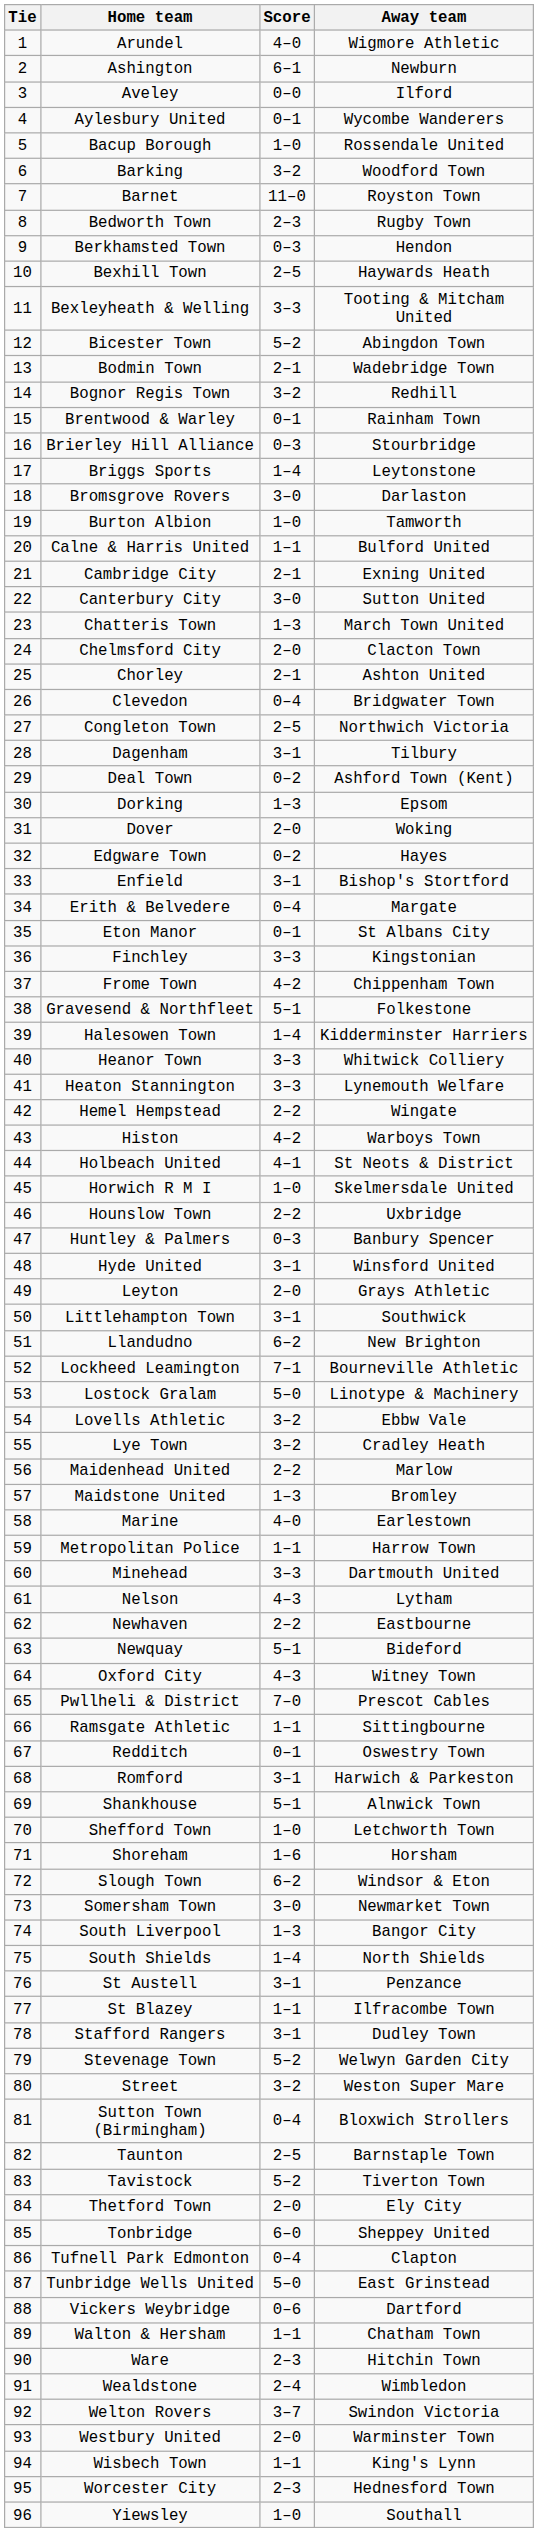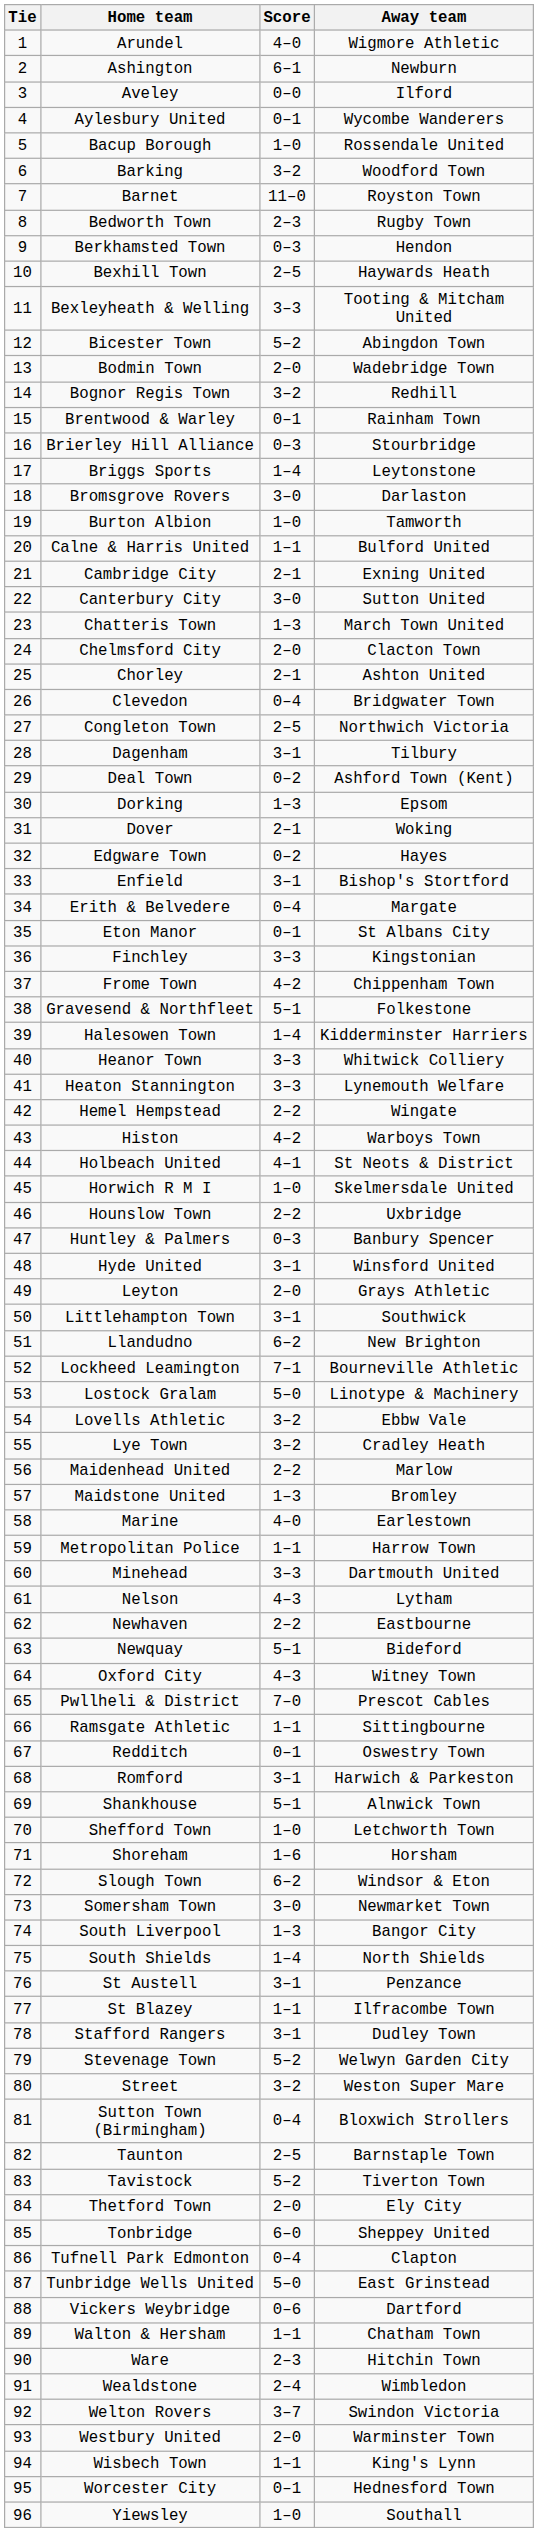 <table class="wikitable" style="text-align:center;">
 <tr>
 <th width=20>Tie</th>
 <th width=175>Home team</th>
 <th width=20>Score</th>
 <th width=175>Away team</th>
 </tr>
 <tr>
 <td>1</td>
 <td>Arundel</td>
 <td>4–0</td>
 <td>Wigmore Athletic</td>
 </tr>
 <tr>
 <td>2</td>
 <td>Ashington</td>
 <td>6–1</td>
 <td>Newburn</td>
 </tr>
 <tr>
 <td>3</td>
 <td>Aveley</td>
 <td>0–0</td>
 <td>Ilford</td>
 </tr>
 <tr>
 <td>4</td>
 <td>Aylesbury United</td>
 <td>0–1</td>
 <td>Wycombe Wanderers</td>
 </tr>
 <tr>
 <td>5</td>
 <td>Bacup Borough</td>
 <td>1–0</td>
 <td>Rossendale United</td>
 </tr>
 <tr>
 <td>6</td>
 <td>Barking</td>
 <td>3–2</td>
 <td>Woodford Town</td>
 </tr>
 <tr>
 <td>7</td>
 <td>Barnet</td>
 <td>11–0</td>
 <td>Royston Town</td>
 </tr>
 <tr>
 <td>8</td>
 <td>Bedworth Town</td>
 <td>2–3</td>
 <td>Rugby Town</td>
 </tr>
 <tr>
 <td>9</td>
 <td>Berkhamsted Town</td>
 <td>0–3</td>
 <td>Hendon</td>
 </tr>
 <tr>
 <td>10</td>
 <td>Bexhill Town</td>
 <td>2–5</td>
 <td>Haywards Heath</td>
 </tr>
 <tr>
 <td>11</td>
 <td>Bexleyheath & Welling</td>
 <td>3–3</td>
 <td>Tooting & Mitcham United</td>
 </tr>
 <tr>
 <td>12</td>
 <td>Bicester Town</td>
 <td>5–2</td>
 <td>Abingdon Town</td>
 </tr>
 <tr>
 <td>13</td>
 <td>Bodmin Town</td>
-<td>2–1</td>
+<td>2–0</td>
 <td>Wadebridge Town</td>
 </tr>
 <tr>
 <td>14</td>
 <td>Bognor Regis Town</td>
 <td>3–2</td>
 <td>Redhill</td>
 </tr>
 <tr>
 <td>15</td>
 <td>Brentwood & Warley</td>
 <td>0–1</td>
 <td>Rainham Town</td>
 </tr>
 <tr>
 <td>16</td>
 <td>Brierley Hill Alliance</td>
 <td>0–3</td>
 <td>Stourbridge</td>
 </tr>
 <tr>
 <td>17</td>
 <td>Briggs Sports</td>
 <td>1–4</td>
 <td>Leytonstone</td>
 </tr>
 <tr>
 <td>18</td>
 <td>Bromsgrove Rovers</td>
 <td>3–0</td>
 <td>Darlaston</td>
 </tr>
 <tr>
 <td>19</td>
 <td>Burton Albion</td>
 <td>1–0</td>
 <td>Tamworth</td>
 </tr>
 <tr>
 <td>20</td>
 <td>Calne & Harris United</td>
 <td>1–1</td>
 <td>Bulford United</td>
 </tr>
 <tr>
 <td>21</td>
 <td>Cambridge City</td>
 <td>2–1</td>
 <td>Exning United</td>
 </tr>
 <tr>
 <td>22</td>
 <td>Canterbury City</td>
 <td>3–0</td>
 <td>Sutton United</td>
 </tr>
 <tr>
 <td>23</td>
 <td>Chatteris Town</td>
 <td>1–3</td>
 <td>March Town United</td>
 </tr>
 <tr>
 <td>24</td>
 <td>Chelmsford City</td>
 <td>2–0</td>
 <td>Clacton Town</td>
 </tr>
 <tr>
 <td>25</td>
 <td>Chorley</td>
 <td>2–1</td>
 <td>Ashton United</td>
 </tr>
 <tr>
 <td>26</td>
 <td>Clevedon</td>
 <td>0–4</td>
 <td>Bridgwater Town</td>
 </tr>
 <tr>
 <td>27</td>
 <td>Congleton Town</td>
 <td>2–5</td>
 <td>Northwich Victoria</td>
 </tr>
 <tr>
 <td>28</td>
 <td>Dagenham</td>
 <td>3–1</td>
 <td>Tilbury</td>
 </tr>
 <tr>
 <td>29</td>
 <td>Deal Town</td>
 <td>0–2</td>
 <td>Ashford Town (Kent)</td>
 </tr>
 <tr>
 <td>30</td>
 <td>Dorking</td>
 <td>1–3</td>
 <td>Epsom</td>
 </tr>
 <tr>
 <td>31</td>
 <td>Dover</td>
-<td>2–0</td>
+<td>2–1</td>
 <td>Woking</td>
 </tr>
 <tr>
 <td>32</td>
 <td>Edgware Town</td>
 <td>0–2</td>
 <td>Hayes</td>
 </tr>
 <tr>
 <td>33</td>
 <td>Enfield</td>
 <td>3–1</td>
 <td>Bishop's Stortford</td>
 </tr>
 <tr>
 <td>34</td>
 <td>Erith & Belvedere</td>
 <td>0–4</td>
 <td>Margate</td>
 </tr>
 <tr>
 <td>35</td>
 <td>Eton Manor</td>
 <td>0–1</td>
 <td>St Albans City</td>
 </tr>
 <tr>
 <td>36</td>
 <td>Finchley</td>
 <td>3–3</td>
 <td>Kingstonian</td>
 </tr>
 <tr>
 <td>37</td>
 <td>Frome Town</td>
 <td>4–2</td>
 <td>Chippenham Town</td>
 </tr>
 <tr>
 <td>38</td>
 <td>Gravesend & Northfleet</td>
 <td>5–1</td>
 <td>Folkestone</td>
 </tr>
 <tr>
 <td>39</td>
 <td>Halesowen Town</td>
 <td>1–4</td>
 <td>Kidderminster Harriers</td>
 </tr>
 <tr>
 <td>40</td>
 <td>Heanor Town</td>
 <td>3–3</td>
 <td>Whitwick Colliery</td>
 </tr>
 <tr>
 <td>41</td>
 <td>Heaton Stannington</td>
 <td>3–3</td>
 <td>Lynemouth Welfare</td>
 </tr>
 <tr>
 <td>42</td>
 <td>Hemel Hempstead</td>
 <td>2–2</td>
 <td>Wingate</td>
 </tr>
 <tr>
 <td>43</td>
 <td>Histon</td>
 <td>4–2</td>
 <td>Warboys Town</td>
 </tr>
 <tr>
 <td>44</td>
 <td>Holbeach United</td>
 <td>4–1</td>
 <td>St Neots & District</td>
 </tr>
 <tr>
 <td>45</td>
 <td>Horwich R M I</td>
 <td>1–0</td>
 <td>Skelmersdale United</td>
 </tr>
 <tr>
 <td>46</td>
 <td>Hounslow Town</td>
 <td>2–2</td>
 <td>Uxbridge</td>
 </tr>
 <tr>
 <td>47</td>
 <td>Huntley & Palmers</td>
 <td>0–3</td>
 <td>Banbury Spencer</td>
 </tr>
 <tr>
 <td>48</td>
 <td>Hyde United</td>
 <td>3–1</td>
 <td>Winsford United</td>
 </tr>
 <tr>
 <td>49</td>
 <td>Leyton</td>
 <td>2–0</td>
 <td>Grays Athletic</td>
 </tr>
 <tr>
 <td>50</td>
 <td>Littlehampton Town</td>
 <td>3–1</td>
 <td>Southwick</td>
 </tr>
 <tr>
 <td>51</td>
 <td>Llandudno</td>
 <td>6–2</td>
 <td>New Brighton</td>
 </tr>
 <tr>
 <td>52</td>
 <td>Lockheed Leamington</td>
 <td>7–1</td>
 <td>Bourneville Athletic</td>
 </tr>
 <tr>
 <td>53</td>
 <td>Lostock Gralam</td>
 <td>5–0</td>
 <td>Linotype & Machinery</td>
 </tr>
 <tr>
 <td>54</td>
 <td>Lovells Athletic</td>
 <td>3–2</td>
 <td>Ebbw Vale</td>
 </tr>
 <tr>
 <td>55</td>
 <td>Lye Town</td>
 <td>3–2</td>
 <td>Cradley Heath</td>
 </tr>
 <tr>
 <td>56</td>
 <td>Maidenhead United</td>
 <td>2–2</td>
 <td>Marlow</td>
 </tr>
 <tr>
 <td>57</td>
 <td>Maidstone United</td>
 <td>1–3</td>
 <td>Bromley</td>
 </tr>
 <tr>
 <td>58</td>
 <td>Marine</td>
 <td>4–0</td>
 <td>Earlestown</td>
 </tr>
 <tr>
 <td>59</td>
 <td>Metropolitan Police</td>
 <td>1–1</td>
 <td>Harrow Town</td>
 </tr>
 <tr>
 <td>60</td>
 <td>Minehead</td>
 <td>3–3</td>
 <td>Dartmouth United</td>
 </tr>
 <tr>
 <td>61</td>
 <td>Nelson</td>
 <td>4–3</td>
 <td>Lytham</td>
 </tr>
 <tr>
 <td>62</td>
 <td>Newhaven</td>
 <td>2–2</td>
 <td>Eastbourne</td>
 </tr>
 <tr>
 <td>63</td>
 <td>Newquay</td>
 <td>5–1</td>
 <td>Bideford</td>
 </tr>
 <tr>
 <td>64</td>
 <td>Oxford City</td>
 <td>4–3</td>
 <td>Witney Town</td>
 </tr>
 <tr>
 <td>65</td>
 <td>Pwllheli & District</td>
 <td>7–0</td>
 <td>Prescot Cables</td>
 </tr>
 <tr>
 <td>66</td>
 <td>Ramsgate Athletic</td>
 <td>1–1</td>
 <td>Sittingbourne</td>
 </tr>
 <tr>
 <td>67</td>
 <td>Redditch</td>
 <td>0–1</td>
 <td>Oswestry Town</td>
 </tr>
 <tr>
 <td>68</td>
 <td>Romford</td>
 <td>3–1</td>
 <td>Harwich & Parkeston</td>
 </tr>
 <tr>
 <td>69</td>
 <td>Shankhouse</td>
 <td>5–1</td>
 <td>Alnwick Town</td>
 </tr>
 <tr>
 <td>70</td>
 <td>Shefford Town</td>
 <td>1–0</td>
 <td>Letchworth Town</td>
 </tr>
 <tr>
 <td>71</td>
 <td>Shoreham</td>
 <td>1–6</td>
 <td>Horsham</td>
 </tr>
 <tr>
 <td>72</td>
 <td>Slough Town</td>
 <td>6–2</td>
 <td>Windsor & Eton</td>
 </tr>
 <tr>
 <td>73</td>
 <td>Somersham Town</td>
 <td>3–0</td>
 <td>Newmarket Town</td>
 </tr>
 <tr>
 <td>74</td>
 <td>South Liverpool</td>
 <td>1–3</td>
 <td>Bangor City</td>
 </tr>
 <tr>
 <td>75</td>
 <td>South Shields</td>
 <td>1–4</td>
 <td>North Shields</td>
 </tr>
 <tr>
 <td>76</td>
 <td>St Austell</td>
 <td>3–1</td>
 <td>Penzance</td>
 </tr>
 <tr>
 <td>77</td>
 <td>St Blazey</td>
 <td>1–1</td>
 <td>Ilfracombe Town</td>
 </tr>
 <tr>
 <td>78</td>
 <td>Stafford Rangers</td>
 <td>3–1</td>
 <td>Dudley Town</td>
 </tr>
 <tr>
 <td>79</td>
 <td>Stevenage Town</td>
 <td>5–2</td>
 <td>Welwyn Garden City</td>
 </tr>
 <tr>
 <td>80</td>
 <td>Street</td>
 <td>3–2</td>
 <td>Weston Super Mare</td>
 </tr>
 <tr>
 <td>81</td>
 <td>Sutton Town (Birmingham)</td>
 <td>0–4</td>
 <td>Bloxwich Strollers</td>
 </tr>
 <tr>
 <td>82</td>
 <td>Taunton</td>
 <td>2–5</td>
 <td>Barnstaple Town</td>
 </tr>
 <tr>
 <td>83</td>
 <td>Tavistock</td>
 <td>5–2</td>
 <td>Tiverton Town</td>
 </tr>
 <tr>
 <td>84</td>
 <td>Thetford Town</td>
 <td>2–0</td>
 <td>Ely City</td>
 </tr>
 <tr>
 <td>85</td>
 <td>Tonbridge</td>
 <td>6–0</td>
 <td>Sheppey United</td>
 </tr>
 <tr>
 <td>86</td>
 <td>Tufnell Park Edmonton</td>
 <td>0–4</td>
 <td>Clapton</td>
 </tr>
 <tr>
 <td>87</td>
 <td>Tunbridge Wells United</td>
 <td>5–0</td>
 <td>East Grinstead</td>
 </tr>
 <tr>
 <td>88</td>
 <td>Vickers Weybridge</td>
 <td>0–6</td>
 <td>Dartford</td>
 </tr>
 <tr>
 <td>89</td>
 <td>Walton & Hersham</td>
 <td>1–1</td>
 <td>Chatham Town</td>
 </tr>
 <tr>
 <td>90</td>
 <td>Ware</td>
 <td>2–3</td>
 <td>Hitchin Town</td>
 </tr>
 <tr>
 <td>91</td>
 <td>Wealdstone</td>
 <td>2–4</td>
 <td>Wimbledon</td>
 </tr>
 <tr>
 <td>92</td>
 <td>Welton Rovers</td>
 <td>3–7</td>
 <td>Swindon Victoria</td>
 </tr>
 <tr>
 <td>93</td>
 <td>Westbury United</td>
 <td>2–0</td>
 <td>Warminster Town</td>
 </tr>
 <tr>
 <td>94</td>
 <td>Wisbech Town</td>
 <td>1–1</td>
 <td>King's Lynn</td>
 </tr>
 <tr>
 <td>95</td>
 <td>Worcester City</td>
-<td>2–3</td>
+<td>0–1</td>
 <td>Hednesford Town</td>
 </tr>
 <tr>
 <td>96</td>
 <td>Yiewsley</td>
 <td>1–0</td>
 <td>Southall</td>
 </tr>
 </table>
